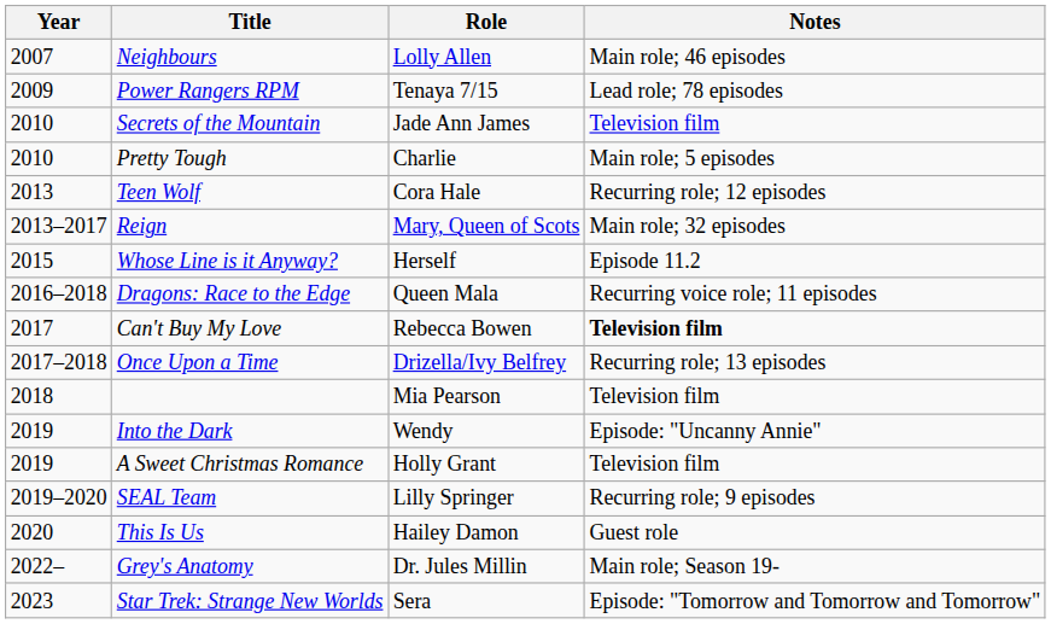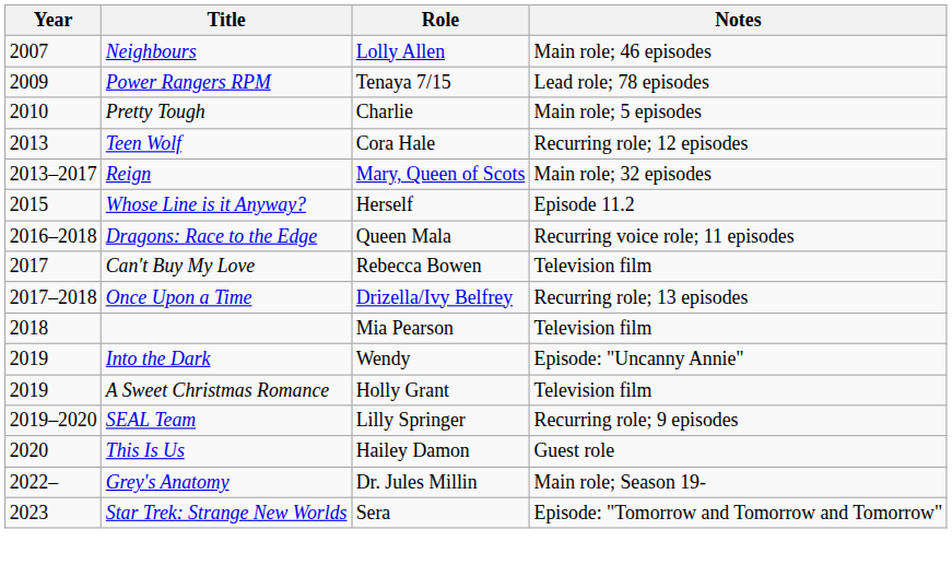 <table class="wikitable sortable">
 <tr>
 <th>Year</th>
 <th>Title</th>
 <th>Role</th>
 <th class="unsortable">Notes</th>
 </tr>
 <tr>
 <td>2007</td>
 <td><em><a href='#'>Neighbours</a></em></td>
 <td><a href='#'>Lolly Allen</a></td>
 <td>Main role; 46 episodes</td>
 </tr>
 <tr>
 <td>2009</td>
 <td><em><a href='#'>Power Rangers RPM</a></em></td>
 <td>Tenaya 7/15</td>
 <td>Lead role; 78 episodes</td>
-</tr>
-<tr>
-<td>2010</td>
-<td><em><a href='#'>Secrets of the Mountain</a></em></td>
-<td>Jade Ann James</td>
-<td><a href='#'>Television film</a></td>
 </tr>
 <tr>
 <td>2010</td>
 <td><em>Pretty Tough</em></td>
 <td>Charlie</td>
 <td>Main role; 5 episodes</td>
 </tr>
 <tr>
 <td>2013</td>
 <td><em><a href='#'>Teen Wolf</a></em></td>
 <td>Cora Hale</td>
 <td>Recurring role; 12 episodes</td>
 </tr>
 <tr>
 <td>2013–2017</td>
 <td><em><a href='#'>Reign</a></em></td>
 <td><a href='#'>Mary, Queen of Scots</a></td>
 <td>Main role; 32 episodes</td>
 </tr>
 <tr>
 <td>2015</td>
 <td><em><a href='#'>Whose Line is it Anyway?</a></em></td>
 <td>Herself</td>
 <td>Episode 11.2</td>
 </tr>
 <tr>
 <td>2016–2018</td>
 <td><em><a href='#'>Dragons: Race to the Edge</a></em></td>
 <td>Queen Mala</td>
 <td>Recurring voice role; 11 episodes</td>
 </tr>
 <tr>
 <td>2017</td>
 <td><em>Can't Buy My Love</em></td>
 <td>Rebecca Bowen</td>
-<td><strong>Television film</strong></td>
+<td>Television film</td>
 </tr>
 <tr>
 <td>2017–2018</td>
 <td><em><a href='#'>Once Upon a Time</a></em></td>
 <td><a href='#'>Drizella/Ivy Belfrey</a></td>
 <td>Recurring role; 13 episodes</td>
 </tr>
 <tr>
 <td>2018</td>
 <td><em></em></td>
 <td>Mia Pearson</td>
 <td>Television film</td>
 </tr>
 <tr>
 <td>2019</td>
 <td><em><a href='#'>Into the Dark</a></em></td>
 <td>Wendy</td>
 <td>Episode: "Uncanny Annie"</td>
 </tr>
 <tr>
 <td>2019</td>
 <td><em>A Sweet Christmas Romance</em></td>
 <td>Holly Grant</td>
 <td>Television film</td>
 </tr>
 <tr>
 <td>2019–2020</td>
 <td><em><a href='#'>SEAL Team</a></em></td>
 <td>Lilly Springer</td>
 <td>Recurring role; 9 episodes</td>
 </tr>
 <tr>
 <td>2020</td>
 <td><em><a href='#'>This Is Us</a></em></td>
 <td>Hailey Damon</td>
 <td>Guest role</td>
 </tr>
 <tr>
 <td>2022–</td>
 <td><em><a href='#'>Grey's Anatomy</a></em></td>
 <td>Dr. Jules Millin</td>
 <td>Main role; Season 19-</td>
 </tr>
 <tr>
 <td>2023</td>
 <td><em><a href='#'>Star Trek: Strange New Worlds</a></em></td>
 <td>Sera</td>
 <td>Episode: "Tomorrow and Tomorrow and Tomorrow"</td>
 </tr>
 </table>
